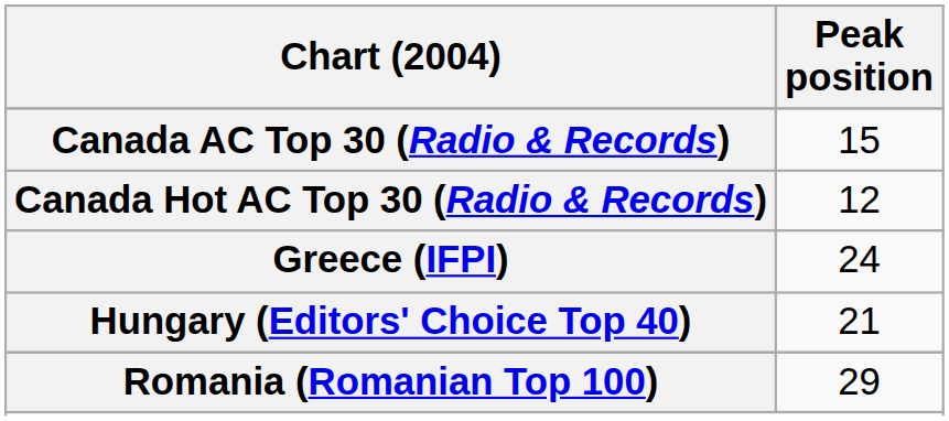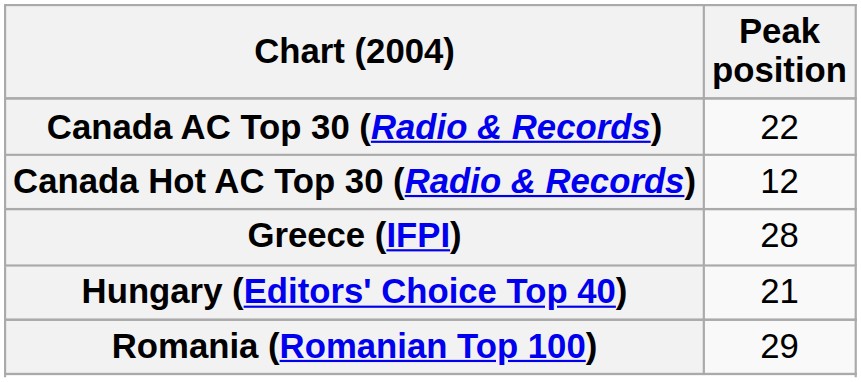 <table class="wikitable sortable plainrowheaders" style="text-align:center">
 <tr>
 <th scope="col">Chart (2004)</th>
 <th scope="col">Peak<br>position</th>
 </tr>
 <tr>
 </tr>
 <tr>
 </tr>
 <tr>
 </tr>
 <tr>
 <th scope="row">Canada AC Top 30 (<em><a href='#'>Radio & Records</a></em>)</th>
-<td>15</td>
+<td>22</td>
 </tr>
 <tr>
 <th scope="row">Canada Hot AC Top 30 (<em><a href='#'>Radio & Records</a></em>)</th>
 <td>12</td>
 </tr>
 <tr>
 </tr>
 <tr>
 </tr>
 <tr>
 <th scope="row">Greece (<a href='#'>IFPI</a>)</th>
-<td>24</td>
+<td>28</td>
 </tr>
 <tr>
 <th scope="row">Hungary (<a href='#'>Editors' Choice Top 40</a>)</th>
 <td>21</td>
 </tr>
 <tr>
 </tr>
 <tr>
 </tr>
 <tr>
 </tr>
 <tr>
 <th scope="row">Romania (<a href='#'>Romanian Top 100</a>)</th>
 <td>29</td>
 </tr>
 <tr>
 </tr>
 <tr>
 </tr>
 <tr>
 </tr>
 <tr>
 </tr>
 </table>
